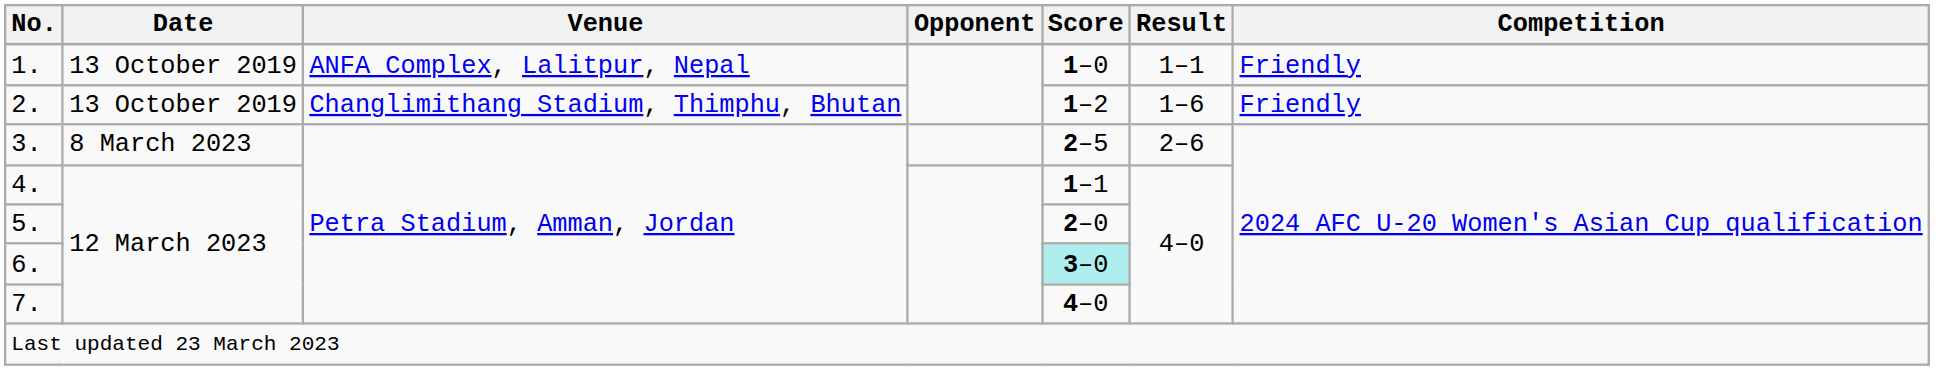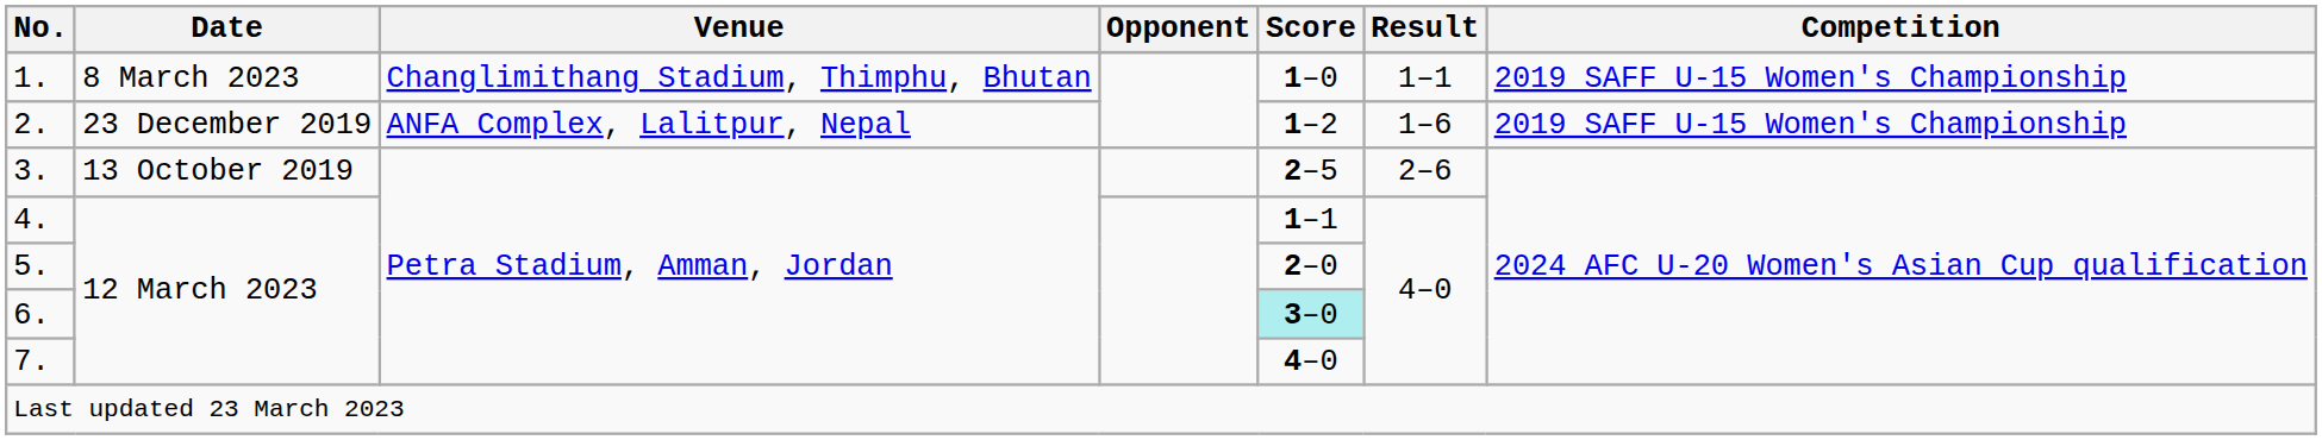 <table class="wikitable" style="font-size:85%;">
 <tr>
 <th>No.</th>
 <th>Date</th>
 <th>Venue</th>
 <th>Opponent</th>
 <th>Score</th>
 <th>Result</th>
 <th>Competition</th>
 </tr>
 <tr>
 </tr>
 <tr>
 <td>1.</td>
-<td>13 October 2019</td>
-<td><a href='#'>ANFA Complex</a>, <a href='#'>Lalitpur</a>, <a href='#'>Nepal</a></td>
+<td>8 March 2023</td>
+<td><a href='#'>Changlimithang Stadium</a>, <a href='#'>Thimphu</a>, <a href='#'>Bhutan</a></td>
 <td rowspan=2></td>
 <td align=center><strong>1</strong>–0</td>
 <td align=center>1–1</td>
-<td><a href='#'>Friendly</a></td>
+<td><a href='#'>2019 SAFF U-15 Women's Championship</a></td>
 </tr>
 <tr>
 <td>2.</td>
-<td>13 October 2019</td>
-<td><a href='#'>Changlimithang Stadium</a>, <a href='#'>Thimphu</a>, <a href='#'>Bhutan</a></td>
+<td>23 December 2019</td>
+<td><a href='#'>ANFA Complex</a>, <a href='#'>Lalitpur</a>, <a href='#'>Nepal</a></td>
 <td align=center><strong>1</strong>–2</td>
 <td align=center>1–6</td>
-<td><a href='#'>Friendly</a></td>
+<td><a href='#'>2019 SAFF U-15 Women's Championship</a></td>
 </tr>
 <tr>
 <td>3.</td>
-<td>8 March 2023</td>
+<td>13 October 2019</td>
 <td rowspan=5><a href='#'>Petra Stadium</a>, <a href='#'>Amman</a>, <a href='#'>Jordan</a></td>
 <td></td>
 <td align=center><strong>2</strong>–5</td>
 <td align=center>2–6</td>
 <td rowspan=5><a href='#'>2024 AFC U-20 Women's Asian Cup qualification</a></td>
 </tr>
 <tr>
 <td>4.</td>
 <td rowspan=4>12 March 2023</td>
 <td rowspan=4></td>
 <td align=center><strong>1</strong>–1</td>
 <td rowspan=4; align=center>4–0</td>
 </tr>
 <tr>
 <td>5.</td>
 <td align=center><strong>2</strong>–0</td>
 </tr>
 <tr>
 <td>6.</td>
 <td align=center style="background: paleturquoise;"><strong>3</strong>–0</td>
 </tr>
 <tr>
 <td>7.</td>
 <td align=center><strong>4</strong>–0</td>
 </tr>
 <tr>
 <td colspan="7"><small>Last updated 23 March 2023</small></td>
 </tr>
 </table>
